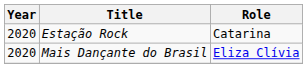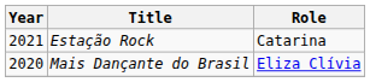 <table class="wikitable">
 <tr>
 <th>Year</th>
 <th>Title</th>
 <th>Role</th>
 </tr>
 <tr>
-<td>2020</td>
+<td>2021</td>
 <td><em>Estação Rock</em></td>
 <td>Catarina  </td>
 </tr>
 <tr>
 <td>2020</td>
 <td><em>Mais Dançante do Brasil</em></td>
 <td><a href='#'>Eliza Clívia</a></td>
 </tr>
 <tr>
 </tr>
 </table>
